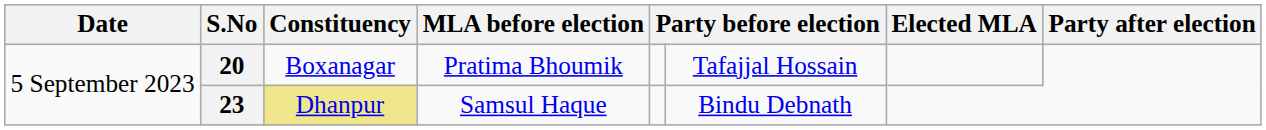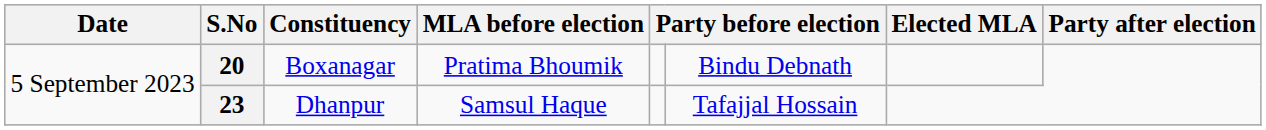 <table class="wikitable sortable" style="text-align:center;">
 <tr>
 <th>Date</th>
 <th>S.No</th>
 <th>Constituency</th>
 <th>MLA before election</th>
 <th colspan="2">Party before election</th>
 <th>Elected MLA</th>
 <th colspan="2">Party after election</th>
 </tr>
 <tr>
 <td rowspan="2">5 September 2023</td>
 <th>20</th>
 <td><a href='#'>Boxanagar</a></td>
 <td><a href='#'>Pratima Bhoumik</a></td>
 <td></td>
-<td><a href='#'>Tafajjal Hossain</a></td>
+<td><a href='#'>Bindu Debnath</a></td>
 <td></td>
 </tr>
 <tr>
 <th>23</th>
-<td style="background: khaki;"><a href='#'>Dhanpur</a></td>
+<td><a href='#'>Dhanpur</a></td>
 <td><a href='#'>Samsul Haque</a></td>
 <td></td>
-<td><a href='#'>Bindu Debnath</a></td>
+<td><a href='#'>Tafajjal Hossain</a></td>
 </tr>
 </table>
